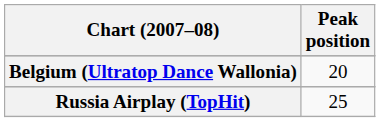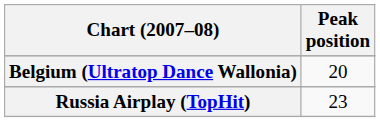 <table class="wikitable sortable plainrowheaders" style="text-align:center;">
 <tr>
 <th scope="col">Chart (2007–08)</th>
 <th scope="col">Peak<br>position</th>
 </tr>
 <tr>
 </tr>
 <tr>
 </tr>
 <tr>
 <th scope="row">Belgium (<a href='#'>Ultratop Dance</a> Wallonia)</th>
 <td style="text-align:center;">20</td>
 </tr>
 <tr>
 </tr>
 <tr>
 </tr>
 <tr>
 </tr>
 <tr>
 </tr>
 <tr>
 <th scope="row">Russia Airplay (<a href='#'>TopHit</a>)</th>
-<td>25</td>
+<td>23</td>
 </tr>
 <tr>
 </tr>
 </table>
